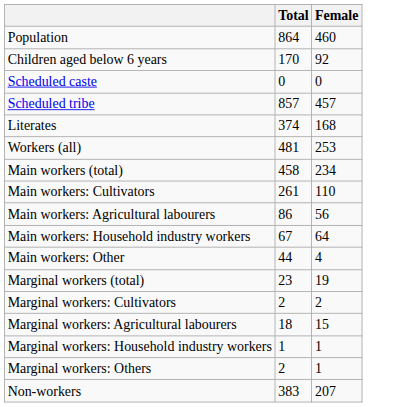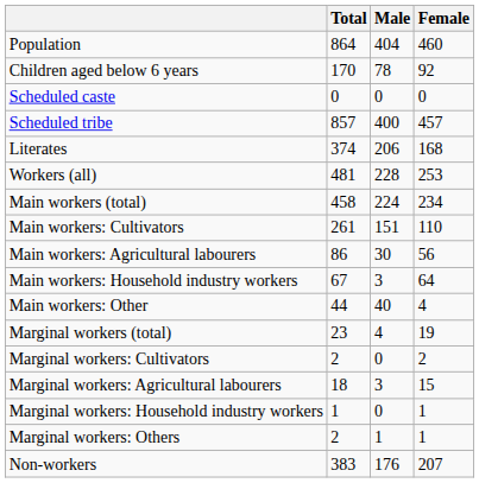 <table class="wikitable sortable">
 <tr>
 <th></th>
 <th>Total</th>
+<th>Male</th>
 <th>Female</th>
 </tr>
 <tr>
 <td>Population</td>
 <td>864</td>
+<td>404</td>
 <td>460</td>
 </tr>
 <tr>
 <td>Children aged below 6 years</td>
 <td>170</td>
+<td>78</td>
 <td>92</td>
 </tr>
 <tr>
 <td><a href='#'>Scheduled caste</a></td>
 <td>0</td>
 <td>0</td>
+<td>0</td>
 </tr>
 <tr>
 <td><a href='#'>Scheduled tribe</a></td>
 <td>857</td>
+<td>400</td>
 <td>457</td>
 </tr>
 <tr>
 <td>Literates</td>
 <td>374</td>
+<td>206</td>
 <td>168</td>
 </tr>
 <tr>
 <td>Workers (all)</td>
 <td>481</td>
+<td>228</td>
 <td>253</td>
 </tr>
 <tr>
 <td>Main workers (total)</td>
 <td>458</td>
+<td>224</td>
 <td>234</td>
 </tr>
 <tr>
 <td>Main workers: Cultivators</td>
 <td>261</td>
+<td>151</td>
 <td>110</td>
 </tr>
 <tr>
 <td>Main workers: Agricultural labourers</td>
 <td>86</td>
+<td>30</td>
 <td>56</td>
 </tr>
 <tr>
 <td>Main workers: Household industry workers</td>
 <td>67</td>
+<td>3</td>
 <td>64</td>
 </tr>
 <tr>
 <td>Main workers: Other</td>
 <td>44</td>
+<td>40</td>
 <td>4</td>
 </tr>
 <tr>
 <td>Marginal workers (total)</td>
 <td>23</td>
+<td>4</td>
 <td>19</td>
 </tr>
 <tr>
 <td>Marginal workers: Cultivators</td>
 <td>2</td>
+<td>0</td>
 <td>2</td>
 </tr>
 <tr>
 <td>Marginal workers: Agricultural labourers</td>
 <td>18</td>
+<td>3</td>
 <td>15</td>
 </tr>
 <tr>
 <td>Marginal workers: Household industry workers</td>
 <td>1</td>
+<td>0</td>
 <td>1</td>
 </tr>
 <tr>
 <td>Marginal workers: Others</td>
 <td>2</td>
 <td>1</td>
+<td>1</td>
 </tr>
 <tr>
 <td>Non-workers</td>
 <td>383</td>
+<td>176</td>
 <td>207</td>
 </tr>
 </table>
